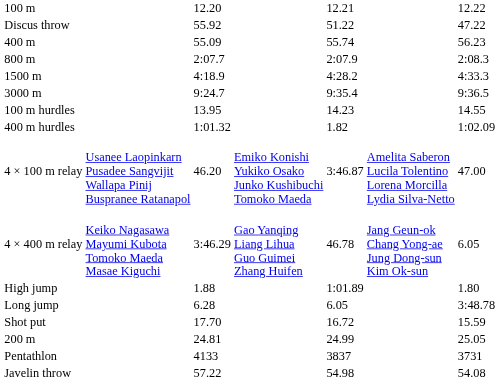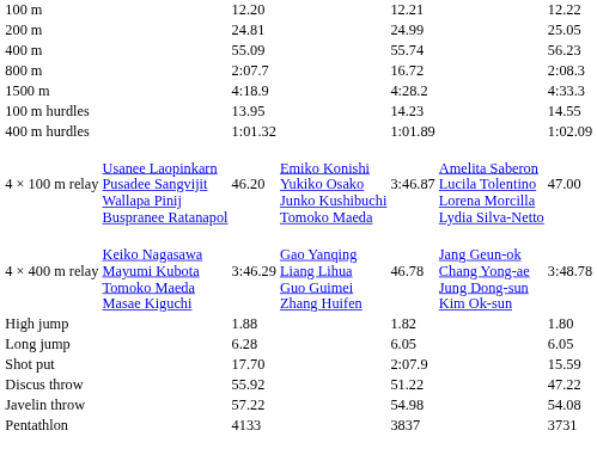 <table>
 <tr>
 <td>100 m<br></td>
 <td></td>
 <td>12.20</td>
 <td></td>
 <td>12.21</td>
 <td></td>
 <td>12.22</td>
 </tr>
 <tr>
-<td>Discus throw<br></td>
+<td>200 m<br></td>
 <td></td>
-<td>55.92<br></td>
+<td>24.81</td>
 <td></td>
-<td>51.22</td>
+<td>24.99</td>
 <td></td>
-<td>47.22</td>
+<td>25.05</td>
 </tr>
 <tr>
 <td>400 m<br></td>
 <td></td>
 <td>55.09</td>
 <td></td>
 <td>55.74</td>
 <td></td>
 <td>56.23</td>
 </tr>
 <tr>
 <td>800 m<br></td>
 <td></td>
 <td>2:07.7</td>
 <td></td>
-<td>2:07.9</td>
+<td>16.72</td>
 <td></td>
 <td>2:08.3</td>
 </tr>
 <tr>
 <td>1500 m<br></td>
 <td></td>
 <td>4:18.9<br></td>
 <td></td>
 <td>4:28.2</td>
 <td></td>
 <td>4:33.3</td>
-</tr>
-<tr>
-<td>3000 m<br></td>
-<td></td>
-<td>9:24.7<br></td>
-<td></td>
-<td>9:35.4</td>
-<td></td>
-<td>9:36.5</td>
 </tr>
 <tr>
 <td>100 m hurdles<br></td>
 <td></td>
 <td>13.95</td>
 <td></td>
 <td>14.23</td>
 <td></td>
 <td>14.55</td>
 </tr>
 <tr>
 <td>400 m hurdles<br></td>
 <td></td>
 <td>1:01.32<br></td>
 <td></td>
-<td>1.82</td>
+<td>1:01.89</td>
 <td></td>
 <td>1:02.09</td>
 </tr>
 <tr>
 <td>4 × 100 m relay<br></td>
 <td><br><a href='#'>Usanee Laopinkarn</a><br><a href='#'>Pusadee Sangvijit</a><br><a href='#'>Wallapa Pinij</a><br><a href='#'>Buspranee Ratanapol</a></td>
 <td>46.20<br></td>
 <td><br><a href='#'>Emiko Konishi</a><br><a href='#'>Yukiko Osako</a><br><a href='#'>Junko Kushibuchi</a><br><a href='#'>Tomoko Maeda</a></td>
 <td>3:46.87</td>
 <td><br><a href='#'>Amelita Saberon</a><br><a href='#'>Lucila Tolentino</a><br><a href='#'>Lorena Morcilla</a><br><a href='#'>Lydia Silva-Netto</a></td>
 <td>47.00</td>
 </tr>
 <tr>
 <td>4 × 400 m relay<br></td>
 <td><br><a href='#'>Keiko Nagasawa</a><br><a href='#'>Mayumi Kubota</a><br><a href='#'>Tomoko Maeda</a><br><a href='#'>Masae Kiguchi</a></td>
 <td>3:46.29</td>
 <td><br><a href='#'>Gao Yanqing</a><br><a href='#'>Liang Lihua</a><br><a href='#'>Guo Guimei</a><br><a href='#'>Zhang Huifen</a></td>
 <td>46.78</td>
 <td><br><a href='#'>Jang Geun-ok</a><br><a href='#'>Chang Yong-ae</a><br><a href='#'>Jung Dong-sun</a><br><a href='#'>Kim Ok-sun</a></td>
-<td>6.05</td>
+<td>3:48.78</td>
 </tr>
 <tr>
 <td>High jump<br></td>
 <td></td>
 <td>1.88<br></td>
 <td></td>
-<td>1:01.89</td>
+<td>1.82</td>
 <td></td>
 <td>1.80</td>
 </tr>
 <tr>
 <td>Long jump<br></td>
 <td></td>
 <td>6.28</td>
 <td></td>
 <td>6.05</td>
 <td></td>
-<td>3:48.78</td>
+<td>6.05</td>
 </tr>
 <tr>
 <td>Shot put<br></td>
 <td></td>
 <td>17.70<br></td>
 <td></td>
-<td>16.72</td>
+<td>2:07.9</td>
 <td></td>
 <td>15.59</td>
 </tr>
 <tr>
-<td>200 m<br></td>
+<td>Discus throw<br></td>
 <td></td>
-<td>24.81</td>
+<td>55.92<br></td>
 <td></td>
-<td>24.99</td>
+<td>51.22</td>
 <td></td>
-<td>25.05</td>
+<td>47.22</td>
+</tr>
+<tr>
+<td>Javelin throw<br></td>
+<td></td>
+<td>57.22<br></td>
+<td></td>
+<td>54.98</td>
+<td></td>
+<td>54.08</td>
 </tr>
 <tr>
 <td>Pentathlon<br></td>
 <td></td>
 <td>4133</td>
 <td></td>
 <td>3837</td>
 <td></td>
 <td>3731</td>
 </tr>
-<tr>
-<td>Javelin throw<br></td>
-<td></td>
-<td>57.22<br></td>
-<td></td>
-<td>54.98</td>
-<td></td>
-<td>54.08</td>
-</tr>
 </table>
